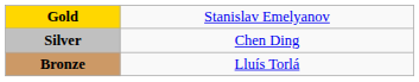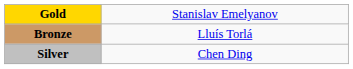 <table class="wikitable" style="text-align:center; " width="35%">
 <tr>
 <td bgcolor="gold"><strong>Gold</strong></td>
 <td><a href='#'>Stanislav Emelyanov</a><br>  <small><em></em></small></td>
 </tr>
 <tr>
+<td bgcolor="CC9966"><strong>Bronze</strong></td>
+<td><a href='#'>Lluís Torlá</a><br>  <small><em></em></small></td>
+</tr>
+<tr>
 <td bgcolor="silver"><strong>Silver</strong></td>
 <td><a href='#'>Chen Ding</a><br>  <small><em></em></small></td>
 </tr>
-<tr>
-<td bgcolor="CC9966"><strong>Bronze</strong></td>
-<td><a href='#'>Lluís Torlá</a><br>  <small><em></em></small></td>
-</tr>
 </table>
